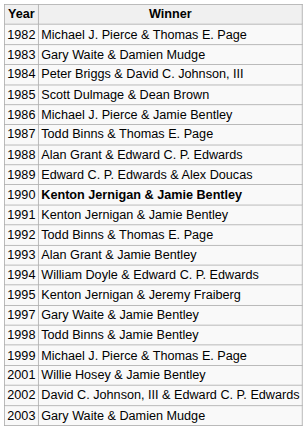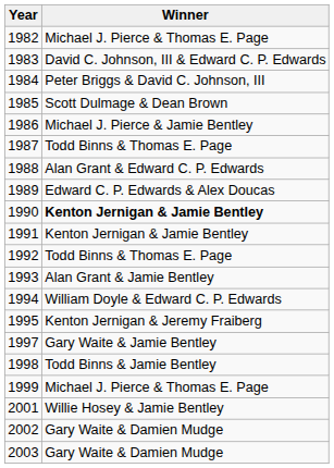 <table class="wikitable">
 <tr style="text-align:center; background:#f0f0f0;">
 <td><strong>Year</strong></td>
 <td><strong>Winner</strong></td>
 </tr>
 <tr>
 <td>1982</td>
 <td>Michael J. Pierce & Thomas E. Page</td>
 </tr>
 <tr>
 <td>1983</td>
-<td>Gary Waite & Damien Mudge</td>
+<td>David C. Johnson, III & Edward C. P. Edwards</td>
 </tr>
 <tr>
 <td>1984</td>
 <td>Peter Briggs & David C. Johnson, III</td>
 </tr>
 <tr>
 <td>1985</td>
 <td>Scott Dulmage & Dean Brown</td>
 </tr>
 <tr>
 <td>1986</td>
 <td>Michael J. Pierce & Jamie Bentley</td>
 </tr>
 <tr>
 <td>1987</td>
 <td>Todd Binns & Thomas E. Page</td>
 </tr>
 <tr>
 <td>1988</td>
 <td>Alan Grant & Edward C. P. Edwards</td>
 </tr>
 <tr>
 <td>1989</td>
 <td>Edward C. P. Edwards & Alex Doucas</td>
 </tr>
 <tr>
 <td>1990</td>
 <td><strong>Kenton Jernigan & Jamie Bentley</strong></td>
 </tr>
 <tr>
 <td>1991</td>
 <td>Kenton Jernigan & Jamie Bentley</td>
 </tr>
 <tr>
 <td>1992</td>
 <td>Todd Binns & Thomas E. Page</td>
 </tr>
 <tr>
 <td>1993</td>
 <td>Alan Grant & Jamie Bentley</td>
 </tr>
 <tr>
 <td>1994</td>
 <td>William Doyle & Edward C. P. Edwards</td>
 </tr>
 <tr>
 <td>1995</td>
 <td>Kenton Jernigan & Jeremy Fraiberg</td>
 </tr>
 <tr>
 <td>1997</td>
 <td>Gary Waite & Jamie Bentley</td>
 </tr>
 <tr>
 <td>1998</td>
 <td>Todd Binns & Jamie Bentley</td>
 </tr>
 <tr>
 <td>1999</td>
 <td>Michael J. Pierce & Thomas E. Page</td>
 </tr>
 <tr>
 <td>2001</td>
 <td>Willie Hosey & Jamie Bentley</td>
 </tr>
 <tr>
 <td>2002</td>
-<td>David C. Johnson, III & Edward C. P. Edwards</td>
+<td>Gary Waite & Damien Mudge</td>
 </tr>
 <tr>
 <td>2003</td>
 <td>Gary Waite & Damien Mudge</td>
 </tr>
 </table>
